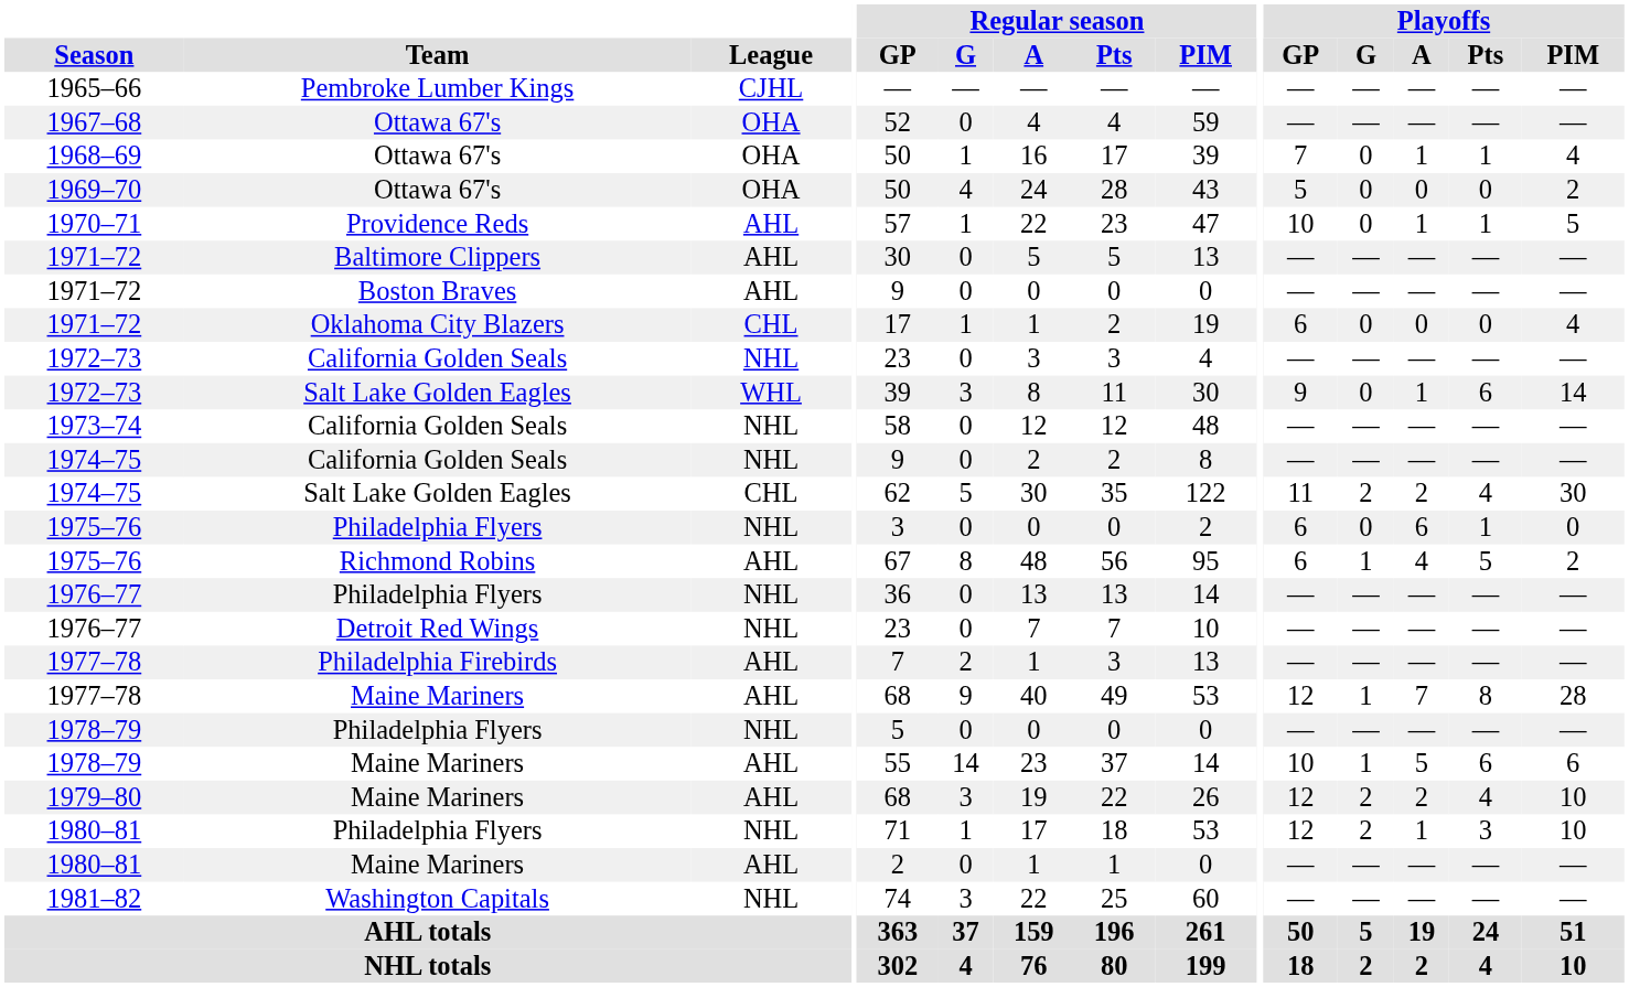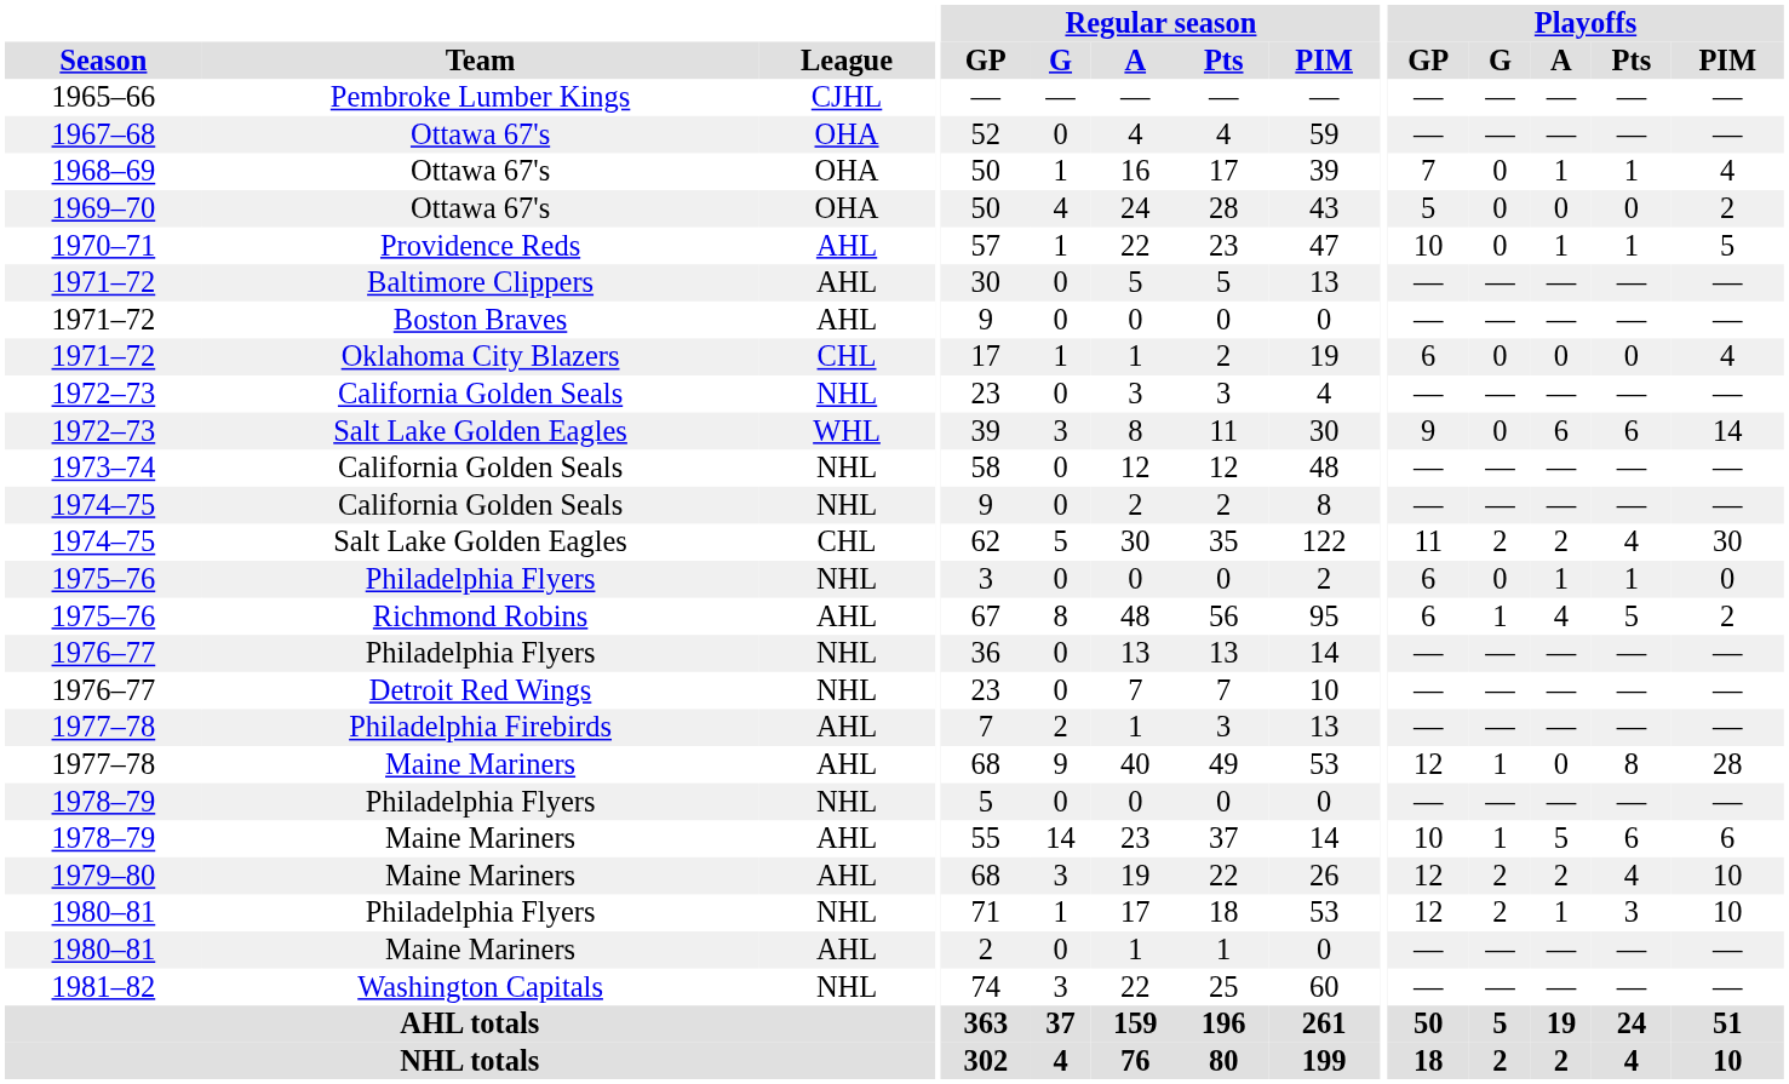 <table border="0" cellpadding="1" cellspacing="0" style="text-align:center; width:60em">
 <tr bgcolor="#e0e0e0">
 <th colspan="3" bgcolor="#ffffff"></th>
 <th rowspan="100" bgcolor="#ffffff"></th>
 <th colspan="5"><a href='#'>Regular season</a></th>
 <th rowspan="100" bgcolor="#ffffff"></th>
 <th colspan="5"><a href='#'>Playoffs</a></th>
 </tr>
 <tr bgcolor="#e0e0e0">
 <th><a href='#'>Season</a></th>
 <th>Team</th>
 <th>League</th>
 <th>GP</th>
 <th><a href='#'>G</a></th>
 <th><a href='#'>A</a></th>
 <th><a href='#'>Pts</a></th>
 <th><a href='#'>PIM</a></th>
 <th>GP</th>
 <th>G</th>
 <th>A</th>
 <th>Pts</th>
 <th>PIM</th>
 </tr>
 <tr>
 <td>1965–66</td>
 <td><a href='#'>Pembroke Lumber Kings</a></td>
 <td><a href='#'>CJHL</a></td>
 <td>—</td>
 <td>—</td>
 <td>—</td>
 <td>—</td>
 <td>—</td>
 <td>—</td>
 <td>—</td>
 <td>—</td>
 <td>—</td>
 <td>—</td>
 </tr>
 <tr bgcolor="#f0f0f0">
 <td><a href='#'>1967–68</a></td>
 <td><a href='#'>Ottawa 67's</a></td>
 <td><a href='#'>OHA</a></td>
 <td>52</td>
 <td>0</td>
 <td>4</td>
 <td>4</td>
 <td>59</td>
 <td>—</td>
 <td>—</td>
 <td>—</td>
 <td>—</td>
 <td>—</td>
 </tr>
 <tr>
 <td><a href='#'>1968–69</a></td>
 <td>Ottawa 67's</td>
 <td>OHA</td>
 <td>50</td>
 <td>1</td>
 <td>16</td>
 <td>17</td>
 <td>39</td>
 <td>7</td>
 <td>0</td>
 <td>1</td>
 <td>1</td>
 <td>4</td>
 </tr>
 <tr bgcolor="#f0f0f0">
 <td><a href='#'>1969–70</a></td>
 <td>Ottawa 67's</td>
 <td>OHA</td>
 <td>50</td>
 <td>4</td>
 <td>24</td>
 <td>28</td>
 <td>43</td>
 <td>5</td>
 <td>0</td>
 <td>0</td>
 <td>0</td>
 <td>2</td>
 </tr>
 <tr>
 <td><a href='#'>1970–71</a></td>
 <td><a href='#'>Providence Reds</a></td>
 <td><a href='#'>AHL</a></td>
 <td>57</td>
 <td>1</td>
 <td>22</td>
 <td>23</td>
 <td>47</td>
 <td>10</td>
 <td>0</td>
 <td>1</td>
 <td>1</td>
 <td>5</td>
 </tr>
 <tr bgcolor="#f0f0f0">
 <td><a href='#'>1971–72</a></td>
 <td><a href='#'>Baltimore Clippers</a></td>
 <td>AHL</td>
 <td>30</td>
 <td>0</td>
 <td>5</td>
 <td>5</td>
 <td>13</td>
 <td>—</td>
 <td>—</td>
 <td>—</td>
 <td>—</td>
 <td>—</td>
 </tr>
 <tr>
 <td>1971–72</td>
 <td><a href='#'>Boston Braves</a></td>
 <td>AHL</td>
 <td>9</td>
 <td>0</td>
 <td>0</td>
 <td>0</td>
 <td>0</td>
 <td>—</td>
 <td>—</td>
 <td>—</td>
 <td>—</td>
 <td>—</td>
 </tr>
 <tr bgcolor="#f0f0f0">
 <td><a href='#'>1971–72</a></td>
 <td><a href='#'>Oklahoma City Blazers</a></td>
 <td><a href='#'>CHL</a></td>
 <td>17</td>
 <td>1</td>
 <td>1</td>
 <td>2</td>
 <td>19</td>
 <td>6</td>
 <td>0</td>
 <td>0</td>
 <td>0</td>
 <td>4</td>
 </tr>
 <tr>
 <td><a href='#'>1972–73</a></td>
 <td><a href='#'>California Golden Seals</a></td>
 <td><a href='#'>NHL</a></td>
 <td>23</td>
 <td>0</td>
 <td>3</td>
 <td>3</td>
 <td>4</td>
 <td>—</td>
 <td>—</td>
 <td>—</td>
 <td>—</td>
 <td>—</td>
 </tr>
 <tr bgcolor="#f0f0f0">
 <td><a href='#'>1972–73</a></td>
 <td><a href='#'>Salt Lake Golden Eagles</a></td>
 <td><a href='#'>WHL</a></td>
 <td>39</td>
 <td>3</td>
 <td>8</td>
 <td>11</td>
 <td>30</td>
 <td>9</td>
 <td>0</td>
-<td>1</td>
+<td>6</td>
 <td>6</td>
 <td>14</td>
 </tr>
 <tr>
 <td><a href='#'>1973–74</a></td>
 <td>California Golden Seals</td>
 <td>NHL</td>
 <td>58</td>
 <td>0</td>
 <td>12</td>
 <td>12</td>
 <td>48</td>
 <td>—</td>
 <td>—</td>
 <td>—</td>
 <td>—</td>
 <td>—</td>
 </tr>
 <tr bgcolor="#f0f0f0">
 <td><a href='#'>1974–75</a></td>
 <td>California Golden Seals</td>
 <td>NHL</td>
 <td>9</td>
 <td>0</td>
 <td>2</td>
 <td>2</td>
 <td>8</td>
 <td>—</td>
 <td>—</td>
 <td>—</td>
 <td>—</td>
 <td>—</td>
 </tr>
 <tr>
 <td><a href='#'>1974–75</a></td>
 <td>Salt Lake Golden Eagles</td>
 <td>CHL</td>
 <td>62</td>
 <td>5</td>
 <td>30</td>
 <td>35</td>
 <td>122</td>
 <td>11</td>
 <td>2</td>
 <td>2</td>
 <td>4</td>
 <td>30</td>
 </tr>
 <tr bgcolor="#f0f0f0">
 <td><a href='#'>1975–76</a></td>
 <td><a href='#'>Philadelphia Flyers</a></td>
 <td>NHL</td>
 <td>3</td>
 <td>0</td>
 <td>0</td>
 <td>0</td>
 <td>2</td>
 <td>6</td>
 <td>0</td>
-<td>6</td>
+<td>1</td>
 <td>1</td>
 <td>0</td>
 </tr>
 <tr>
 <td><a href='#'>1975–76</a></td>
 <td><a href='#'>Richmond Robins</a></td>
 <td>AHL</td>
 <td>67</td>
 <td>8</td>
 <td>48</td>
 <td>56</td>
 <td>95</td>
 <td>6</td>
 <td>1</td>
 <td>4</td>
 <td>5</td>
 <td>2</td>
 </tr>
 <tr bgcolor="#f0f0f0">
 <td><a href='#'>1976–77</a></td>
 <td>Philadelphia Flyers</td>
 <td>NHL</td>
 <td>36</td>
 <td>0</td>
 <td>13</td>
 <td>13</td>
 <td>14</td>
 <td>—</td>
 <td>—</td>
 <td>—</td>
 <td>—</td>
 <td>—</td>
 </tr>
 <tr>
 <td>1976–77</td>
 <td><a href='#'>Detroit Red Wings</a></td>
 <td>NHL</td>
 <td>23</td>
 <td>0</td>
 <td>7</td>
 <td>7</td>
 <td>10</td>
 <td>—</td>
 <td>—</td>
 <td>—</td>
 <td>—</td>
 <td>—</td>
 </tr>
 <tr bgcolor="#f0f0f0">
 <td><a href='#'>1977–78</a></td>
 <td><a href='#'>Philadelphia Firebirds</a></td>
 <td>AHL</td>
 <td>7</td>
 <td>2</td>
 <td>1</td>
 <td>3</td>
 <td>13</td>
 <td>—</td>
 <td>—</td>
 <td>—</td>
 <td>—</td>
 <td>—</td>
 </tr>
 <tr>
 <td>1977–78</td>
 <td><a href='#'>Maine Mariners</a></td>
 <td>AHL</td>
 <td>68</td>
 <td>9</td>
 <td>40</td>
 <td>49</td>
 <td>53</td>
 <td>12</td>
 <td>1</td>
-<td>7</td>
+<td>0</td>
 <td>8</td>
 <td>28</td>
 </tr>
 <tr bgcolor="#f0f0f0">
 <td><a href='#'>1978–79</a></td>
 <td>Philadelphia Flyers</td>
 <td>NHL</td>
 <td>5</td>
 <td>0</td>
 <td>0</td>
 <td>0</td>
 <td>0</td>
 <td>—</td>
 <td>—</td>
 <td>—</td>
 <td>—</td>
 <td>—</td>
 </tr>
 <tr>
 <td><a href='#'>1978–79</a></td>
 <td>Maine Mariners</td>
 <td>AHL</td>
 <td>55</td>
 <td>14</td>
 <td>23</td>
 <td>37</td>
 <td>14</td>
 <td>10</td>
 <td>1</td>
 <td>5</td>
 <td>6</td>
 <td>6</td>
 </tr>
 <tr bgcolor="#f0f0f0">
 <td><a href='#'>1979–80</a></td>
 <td>Maine Mariners</td>
 <td>AHL</td>
 <td>68</td>
 <td>3</td>
 <td>19</td>
 <td>22</td>
 <td>26</td>
 <td>12</td>
 <td>2</td>
 <td>2</td>
 <td>4</td>
 <td>10</td>
 </tr>
 <tr>
 <td><a href='#'>1980–81</a></td>
 <td>Philadelphia Flyers</td>
 <td>NHL</td>
 <td>71</td>
 <td>1</td>
 <td>17</td>
 <td>18</td>
 <td>53</td>
 <td>12</td>
 <td>2</td>
 <td>1</td>
 <td>3</td>
 <td>10</td>
 </tr>
 <tr bgcolor="#f0f0f0">
 <td><a href='#'>1980–81</a></td>
 <td>Maine Mariners</td>
 <td>AHL</td>
 <td>2</td>
 <td>0</td>
 <td>1</td>
 <td>1</td>
 <td>0</td>
 <td>—</td>
 <td>—</td>
 <td>—</td>
 <td>—</td>
 <td>—</td>
 </tr>
 <tr>
 <td><a href='#'>1981–82</a></td>
 <td><a href='#'>Washington Capitals</a></td>
 <td>NHL</td>
 <td>74</td>
 <td>3</td>
 <td>22</td>
 <td>25</td>
 <td>60</td>
 <td>—</td>
 <td>—</td>
 <td>—</td>
 <td>—</td>
 <td>—</td>
 </tr>
 <tr bgcolor="#e0e0e0">
 <th colspan="3">AHL totals</th>
 <th>363</th>
 <th>37</th>
 <th>159</th>
 <th>196</th>
 <th>261</th>
 <th>50</th>
 <th>5</th>
 <th>19</th>
 <th>24</th>
 <th>51</th>
 </tr>
 <tr bgcolor="#e0e0e0">
 <th colspan="3">NHL totals</th>
 <th>302</th>
 <th>4</th>
 <th>76</th>
 <th>80</th>
 <th>199</th>
 <th>18</th>
 <th>2</th>
 <th>2</th>
 <th>4</th>
 <th>10</th>
 </tr>
 </table>
